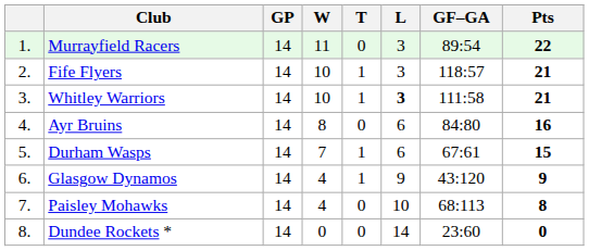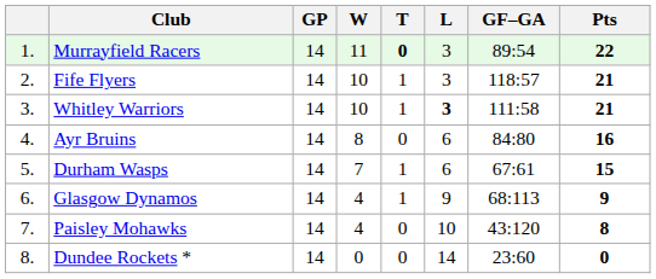 <table class="wikitable">
 <tr>
 <th width="30"></th>
 <th width="200">Club</th>
 <th width="30">GP</th>
 <th width="30">W</th>
 <th width="30">T</th>
 <th width="30">L</th>
 <th width="70">GF–GA</th>
 <th width="70">Pts</th>
 </tr>
 <tr bgcolor="#e6fae6" align="center">
 <td>1.</td>
 <td align="left"><a href='#'>Murrayfield Racers</a></td>
 <td>14</td>
 <td>11</td>
-<td>0</td>
+<td><strong>0</strong></td>
 <td>3</td>
 <td>89:54</td>
 <td><strong>22</strong></td>
 </tr>
 <tr bgcolor="#FFFFFF" align="center">
 <td>2.</td>
 <td align="left"><a href='#'>Fife Flyers</a></td>
 <td>14</td>
 <td>10</td>
 <td>1</td>
 <td>3</td>
 <td>118:57</td>
 <td><strong>21</strong></td>
 </tr>
 <tr bgcolor="#FFFFFF" align="center">
 <td>3.</td>
 <td align="left"><a href='#'>Whitley Warriors</a></td>
 <td>14</td>
 <td>10</td>
 <td>1</td>
 <td><strong>3</strong></td>
 <td>111:58</td>
 <td><strong>21</strong></td>
 </tr>
 <tr bgcolor="#FFFFFF" align="center">
 <td>4.</td>
 <td align="left"><a href='#'>Ayr Bruins</a></td>
 <td>14</td>
 <td>8</td>
 <td>0</td>
 <td>6</td>
 <td>84:80</td>
 <td><strong>16</strong></td>
 </tr>
 <tr bgcolor="#FFFFFF" align="center">
 <td>5.</td>
 <td align="left"><a href='#'>Durham Wasps</a></td>
 <td>14</td>
 <td>7</td>
 <td>1</td>
 <td>6</td>
 <td>67:61</td>
 <td><strong>15</strong></td>
 </tr>
 <tr bgcolor="#FFFFFF" align="center">
 <td>6.</td>
 <td align="left"><a href='#'>Glasgow Dynamos</a></td>
 <td>14</td>
 <td>4</td>
 <td>1</td>
 <td>9</td>
-<td>43:120</td>
+<td>68:113</td>
 <td><strong>9</strong></td>
 </tr>
 <tr bgcolor="#FFFFFF" align="center">
 <td>7.</td>
 <td align="left"><a href='#'>Paisley Mohawks</a></td>
 <td>14</td>
 <td>4</td>
 <td>0</td>
 <td>10</td>
-<td>68:113</td>
+<td>43:120</td>
 <td><strong>8</strong></td>
 </tr>
 <tr bgcolor="#FFFFFF" align="center">
 <td>8.</td>
 <td align="left"><a href='#'>Dundee Rockets</a> *</td>
 <td>14</td>
 <td>0</td>
 <td>0</td>
 <td>14</td>
 <td>23:60</td>
 <td><strong>0</strong></td>
 </tr>
 </table>
